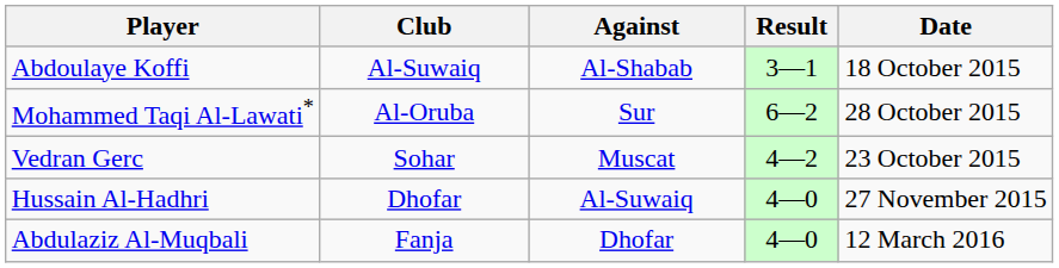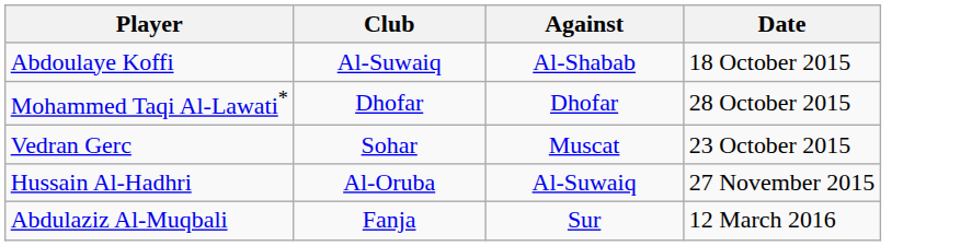 <table class="wikitable" align="center">
 <tr>
 <th>Player</th>
 <th width=120>Club</th>
 <th width=125>Against</th>
-<th width=50>Result</th>
 <th>Date</th>
 </tr>
 <tr>
 <td> <a href='#'>Abdoulaye Koffi</a></td>
 <td align=center><a href='#'>Al-Suwaiq</a></td>
 <td align=center><a href='#'>Al-Shabab</a></td>
-<td style="background:#CCFFCC" align="center">3—1</td>
 <td>18 October 2015</td>
 </tr>
 <tr>
 <td> <a href='#'>Mohammed Taqi Al-Lawati</a><sup>*</sup></td>
-<td align=center><a href='#'>Al-Oruba</a></td>
-<td align=center><a href='#'>Sur</a></td>
-<td style="background:#CCFFCC" align="center">6—2</td>
+<td align=center><a href='#'>Dhofar</a></td>
+<td align=center><a href='#'>Dhofar</a></td>
 <td>28 October 2015</td>
 </tr>
 <tr>
 <td> <a href='#'>Vedran Gerc</a></td>
 <td align=center><a href='#'>Sohar</a></td>
 <td align=center><a href='#'>Muscat</a></td>
-<td style="background:#CCFFCC" align="center">4—2</td>
 <td>23 October 2015</td>
 </tr>
 <tr>
 <td> <a href='#'>Hussain Al-Hadhri</a></td>
-<td align=center><a href='#'>Dhofar</a></td>
+<td align=center><a href='#'>Al-Oruba</a></td>
 <td align=center><a href='#'>Al-Suwaiq</a></td>
-<td style="background:#CCFFCC" align="center">4—0</td>
 <td>27 November 2015</td>
 </tr>
 <tr>
 <td> <a href='#'>Abdulaziz Al-Muqbali</a></td>
 <td align=center><a href='#'>Fanja</a></td>
-<td align=center><a href='#'>Dhofar</a></td>
-<td style="background:#CCFFCC" align="center">4—0</td>
+<td align=center><a href='#'>Sur</a></td>
 <td>12 March 2016</td>
 </tr>
 </table>
